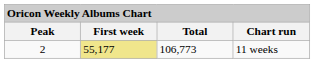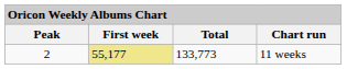 <table class="wikitable">
 <tr bgcolor="#CCCCCC">
 <td colspan="4" width="400px"><strong>Oricon Weekly Albums Chart</strong></td>
 </tr>
 <tr>
 <th width="100px">Peak</th>
 <th width="100px">First week</th>
 <th width="100px">Total</th>
 <th width="100px">Chart run</th>
 </tr>
 <tr>
 <td align="center">2</td>
 <td style="background: khaki;">55,177</td>
-<td>106,773</td>
+<td>133,773</td>
 <td>11 weeks</td>
 </tr>
 </table>
